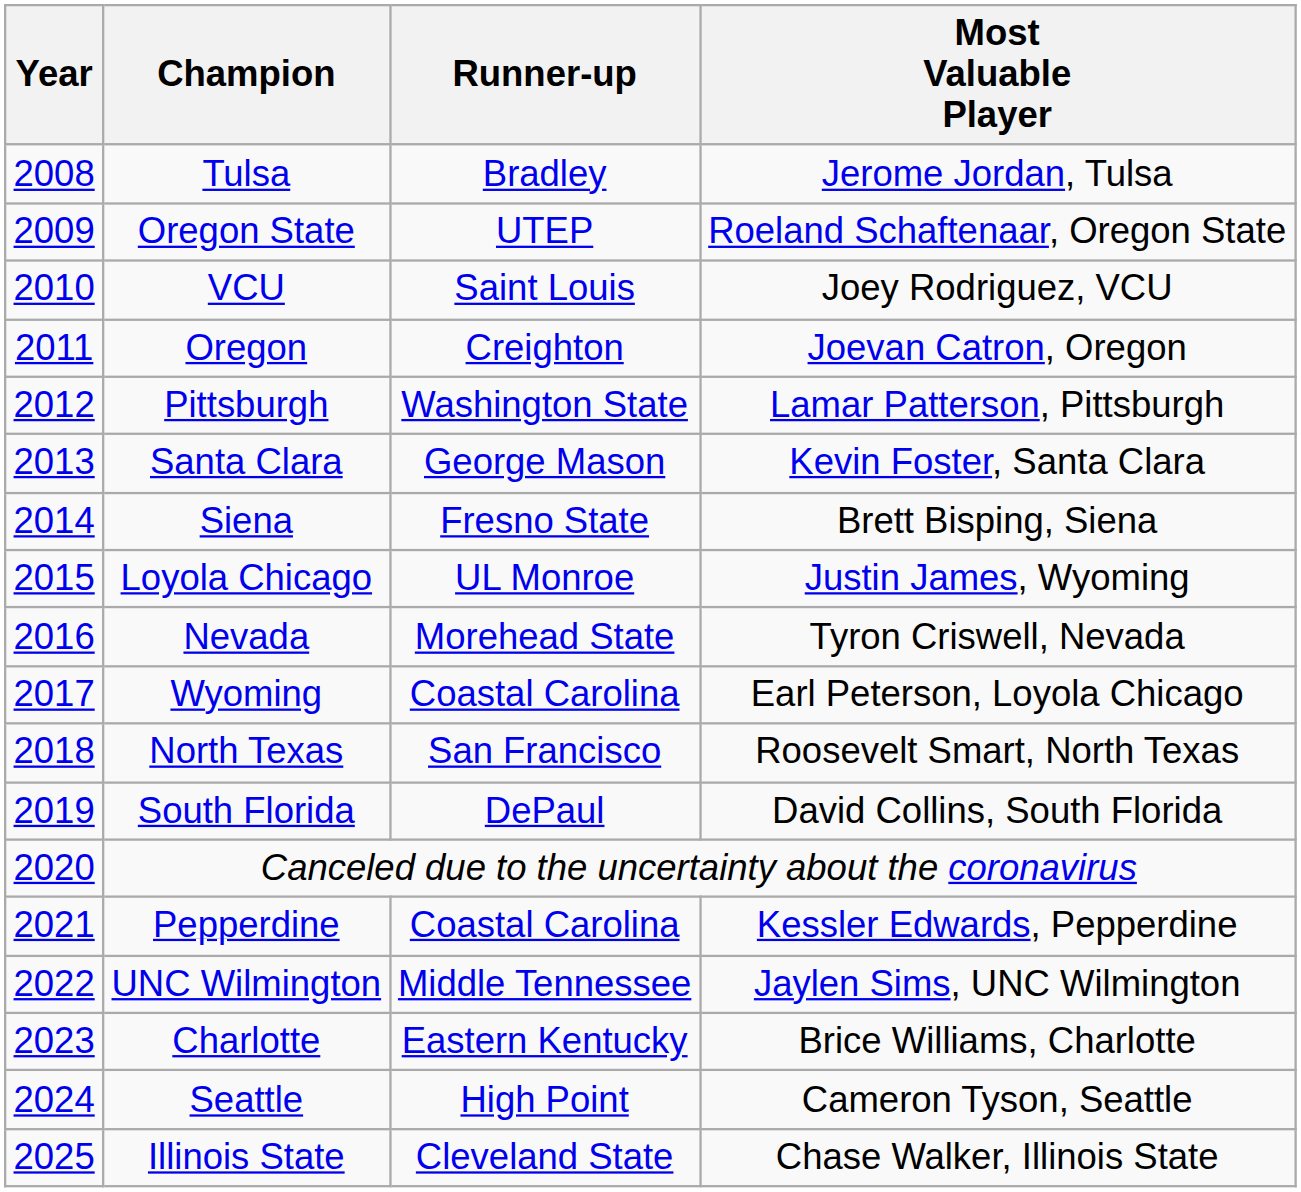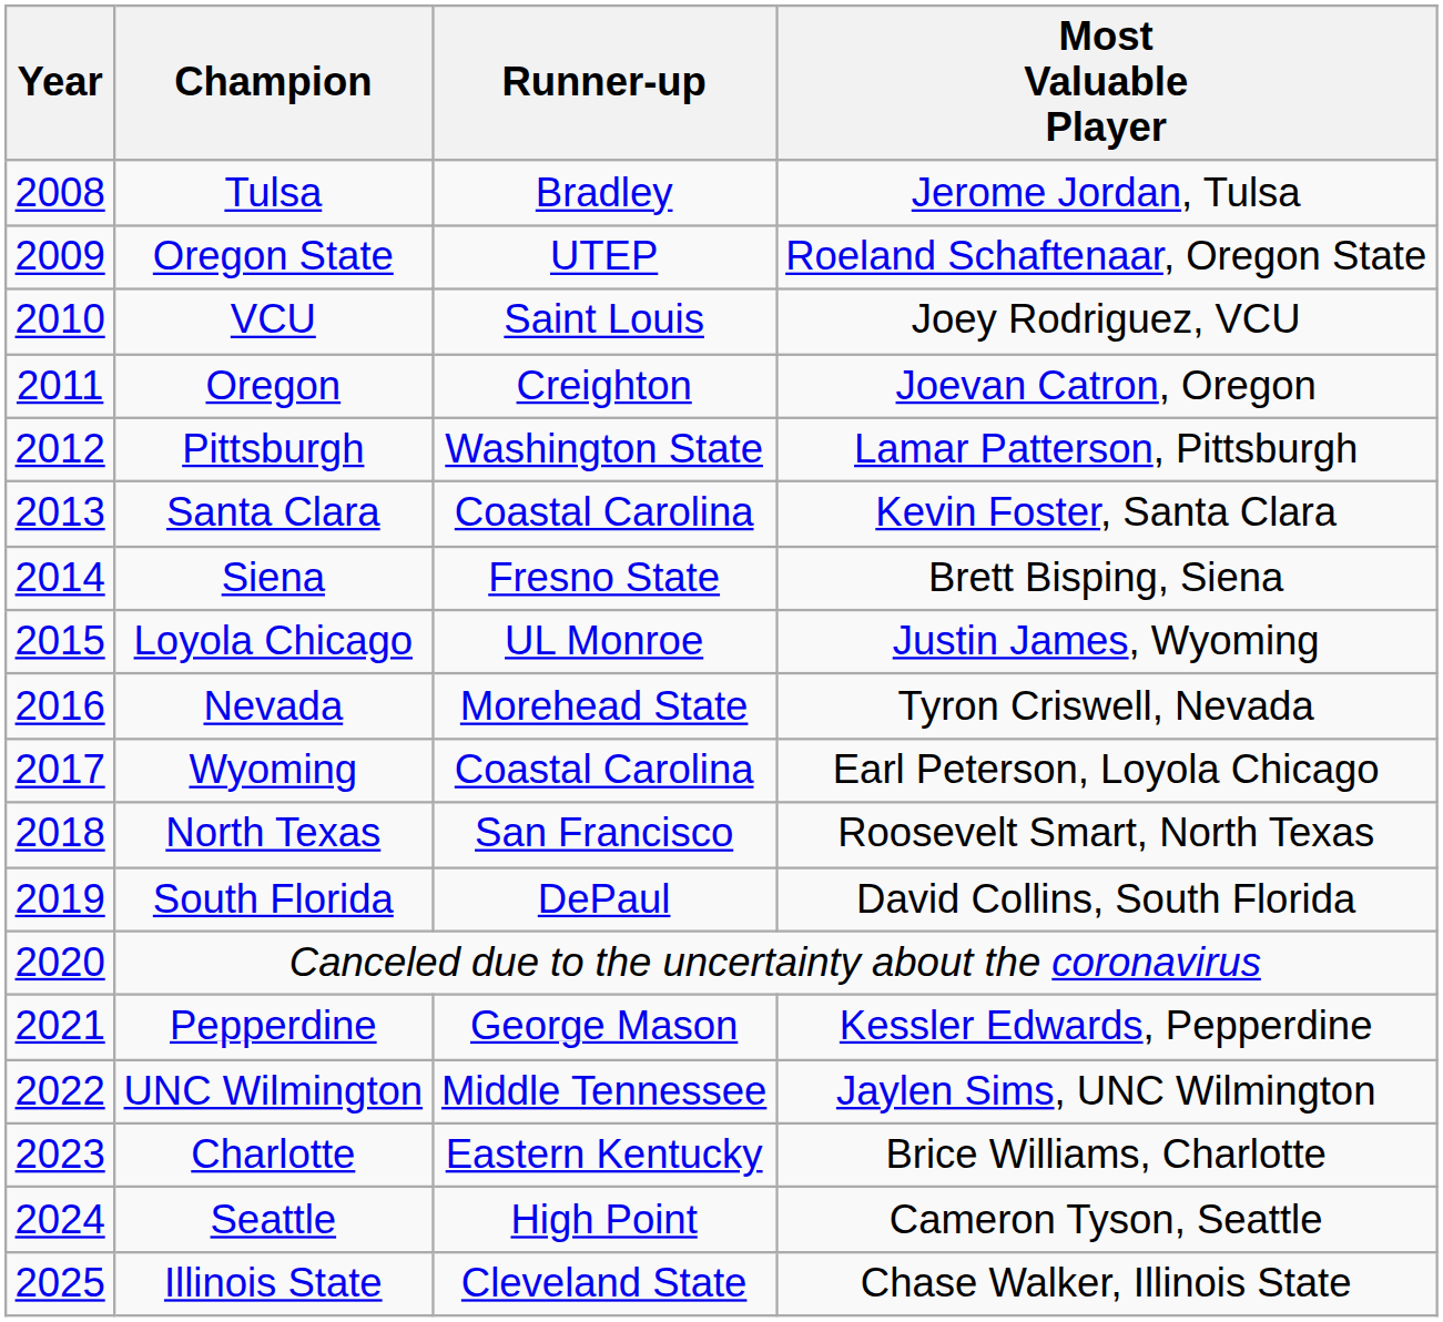 <table class="wikitable sortable" style="text-align:center">
 <tr>
 <th>Year</th>
 <th>Champion</th>
 <th>Runner-up</th>
 <th>Most<br>Valuable<br>Player</th>
 </tr>
 <tr>
 <td><a href='#'>2008</a></td>
 <td><a href='#'>Tulsa</a></td>
 <td><a href='#'>Bradley</a></td>
 <td><a href='#'>Jerome Jordan</a>, Tulsa</td>
 </tr>
 <tr>
 <td><a href='#'>2009</a></td>
 <td><a href='#'>Oregon State</a></td>
 <td><a href='#'>UTEP</a></td>
 <td><a href='#'>Roeland Schaftenaar</a>, Oregon State</td>
 </tr>
 <tr>
 <td><a href='#'>2010</a></td>
 <td><a href='#'>VCU</a></td>
 <td><a href='#'>Saint Louis</a></td>
 <td>Joey Rodriguez, VCU</td>
 </tr>
 <tr>
 <td><a href='#'>2011</a></td>
 <td><a href='#'>Oregon</a></td>
 <td><a href='#'>Creighton</a></td>
 <td><a href='#'>Joevan Catron</a>, Oregon</td>
 </tr>
 <tr>
 <td><a href='#'>2012</a></td>
 <td><a href='#'>Pittsburgh</a></td>
 <td><a href='#'>Washington State</a></td>
 <td><a href='#'>Lamar Patterson</a>, Pittsburgh</td>
 </tr>
 <tr>
 <td><a href='#'>2013</a></td>
 <td><a href='#'>Santa Clara</a></td>
-<td><a href='#'>George Mason</a></td>
+<td><a href='#'>Coastal Carolina</a></td>
 <td><a href='#'>Kevin Foster</a>, Santa Clara</td>
 </tr>
 <tr>
 <td><a href='#'>2014</a></td>
 <td><a href='#'>Siena</a></td>
 <td><a href='#'>Fresno State</a></td>
 <td>Brett Bisping, Siena</td>
 </tr>
 <tr>
 <td><a href='#'>2015</a></td>
 <td><a href='#'>Loyola Chicago</a></td>
 <td><a href='#'>UL Monroe</a></td>
 <td><a href='#'>Justin James</a>, Wyoming</td>
 </tr>
 <tr>
 <td><a href='#'>2016</a></td>
 <td><a href='#'>Nevada</a></td>
 <td><a href='#'>Morehead State</a></td>
 <td>Tyron Criswell, Nevada</td>
 </tr>
 <tr>
 <td><a href='#'>2017</a></td>
 <td><a href='#'>Wyoming</a></td>
 <td><a href='#'>Coastal Carolina</a></td>
 <td>Earl Peterson, Loyola Chicago</td>
 </tr>
 <tr>
 <td><a href='#'>2018</a></td>
 <td><a href='#'>North Texas</a></td>
 <td><a href='#'>San Francisco</a></td>
 <td>Roosevelt Smart, North Texas</td>
 </tr>
 <tr>
 <td><a href='#'>2019</a></td>
 <td><a href='#'>South Florida</a></td>
 <td><a href='#'>DePaul</a></td>
 <td>David Collins, South Florida</td>
 </tr>
 <tr>
 <td><a href='#'>2020</a></td>
 <td colspan="3"><em>Canceled due to the uncertainty about the <a href='#'>coronavirus</a></em></td>
 </tr>
 <tr>
 <td><a href='#'>2021</a></td>
 <td><a href='#'>Pepperdine</a></td>
-<td><a href='#'>Coastal Carolina</a></td>
+<td><a href='#'>George Mason</a></td>
 <td><a href='#'>Kessler Edwards</a>, Pepperdine</td>
 </tr>
 <tr>
 <td><a href='#'>2022</a></td>
 <td><a href='#'>UNC Wilmington</a></td>
 <td><a href='#'>Middle Tennessee</a></td>
 <td><a href='#'>Jaylen Sims</a>, UNC Wilmington</td>
 </tr>
 <tr>
 <td><a href='#'>2023</a></td>
 <td><a href='#'>Charlotte</a></td>
 <td><a href='#'>Eastern Kentucky</a></td>
 <td>Brice Williams, Charlotte</td>
 </tr>
 <tr>
 <td><a href='#'>2024</a></td>
 <td><a href='#'>Seattle</a></td>
 <td><a href='#'>High Point</a></td>
 <td>Cameron Tyson, Seattle</td>
 </tr>
 <tr>
 <td><a href='#'>2025</a></td>
 <td><a href='#'>Illinois State</a></td>
 <td><a href='#'>Cleveland State</a></td>
 <td>Chase Walker, Illinois State</td>
 </tr>
 </table>
